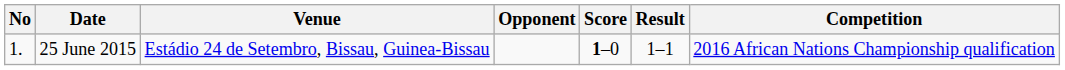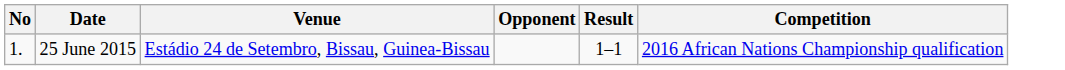 <table class="wikitable" style="font-size:85%;">
 <tr>
 <th>No</th>
 <th>Date</th>
 <th>Venue</th>
 <th>Opponent</th>
-<th>Score</th>
 <th>Result</th>
 <th>Competition</th>
 </tr>
 <tr>
 <td>1.</td>
 <td>25 June 2015</td>
 <td><a href='#'>Estádio 24 de Setembro</a>, <a href='#'>Bissau</a>, <a href='#'>Guinea-Bissau</a></td>
 <td></td>
-<td align=center><strong>1</strong>–0</td>
 <td align=center>1–1</td>
 <td><a href='#'>2016 African Nations Championship qualification</a></td>
 </tr>
 </table>
